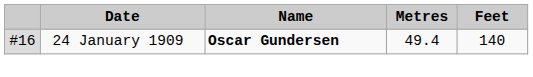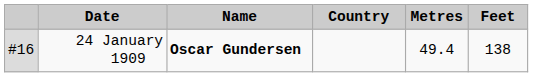 <table class="wikitable sortable" style="text-align:left; line-height:16px; width:37%;">
 <tr>
 <th style="background-color: #ccc;" width="15"></th>
 <th style="background-color: #ccc;" width="130">Date</th>
 <th style="background-color: #ccc;" width="145">Name</th>
+<th style="background-color: #ccc;" width="85">Country</th>
 <th style="background-color: #ccc;" width="52">Metres</th>
 <th style="background-color: #ccc;" width="52">Feet</th>
 </tr>
 <tr>
 <td bgcolor=gainsboro align=center>#16</td>
 <td align=right>24 January 1909  </td>
 <td><strong>Oscar Gundersen</strong></td>
+<td></td>
 <td align=center>49.4</td>
-<td align=center>140</td>
+<td align=center>138</td>
 </tr>
 </table>
